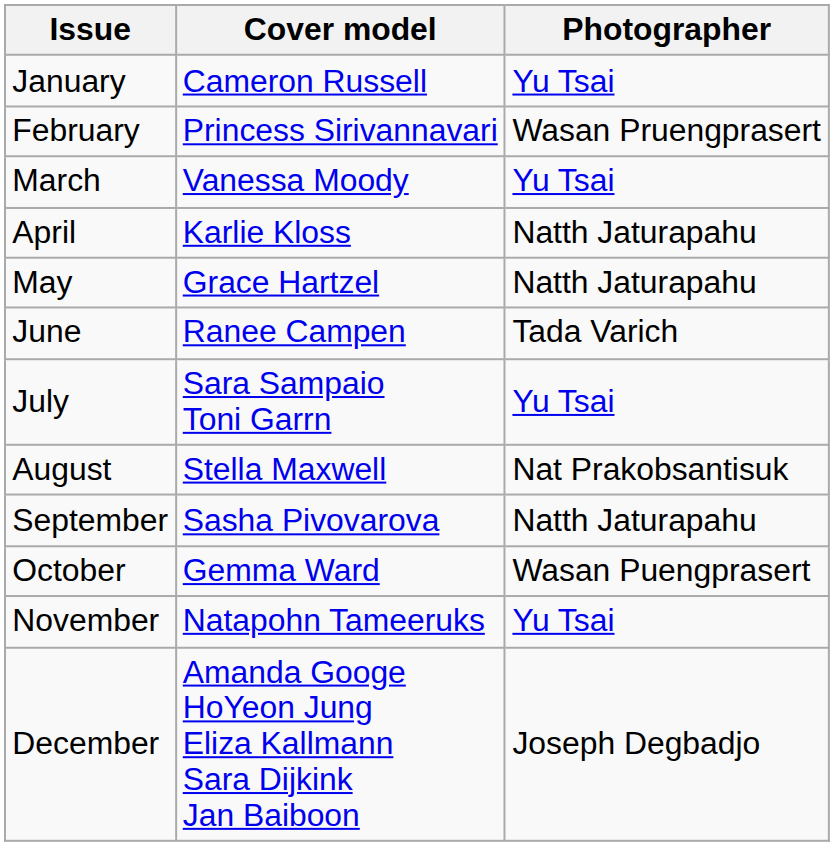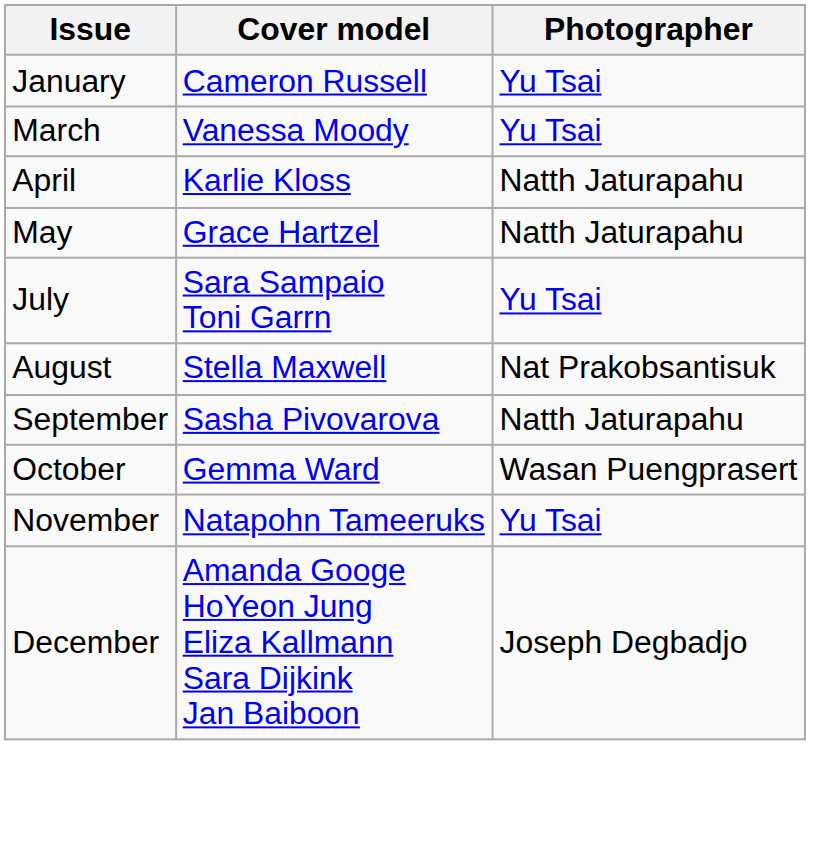 <table class="sortable wikitable">
 <tr>
 <th>Issue</th>
 <th>Cover model</th>
 <th>Photographer</th>
 </tr>
 <tr>
 <td>January</td>
 <td><a href='#'>Cameron Russell</a></td>
 <td><a href='#'>Yu Tsai</a></td>
-</tr>
-<tr>
-<td>February</td>
-<td><a href='#'>Princess Sirivannavari</a></td>
-<td>Wasan Pruengprasert</td>
 </tr>
 <tr>
 <td>March</td>
 <td><a href='#'>Vanessa Moody</a></td>
 <td><a href='#'>Yu Tsai</a></td>
 </tr>
 <tr>
 <td>April</td>
 <td><a href='#'>Karlie Kloss</a></td>
 <td>Natth Jaturapahu</td>
 </tr>
 <tr>
 <td>May</td>
 <td><a href='#'>Grace Hartzel</a></td>
 <td>Natth Jaturapahu</td>
-</tr>
-<tr>
-<td>June</td>
-<td><a href='#'>Ranee Campen</a></td>
-<td>Tada Varich</td>
 </tr>
 <tr>
 <td>July</td>
 <td><a href='#'>Sara Sampaio</a><br><a href='#'>Toni Garrn</a></td>
 <td><a href='#'>Yu Tsai</a></td>
 </tr>
 <tr>
 <td>August</td>
 <td><a href='#'>Stella Maxwell</a></td>
 <td>Nat Prakobsantisuk</td>
 </tr>
 <tr>
 <td>September</td>
 <td><a href='#'>Sasha Pivovarova</a></td>
 <td>Natth Jaturapahu</td>
 </tr>
 <tr>
 <td>October</td>
 <td><a href='#'>Gemma Ward</a></td>
 <td>Wasan Puengprasert</td>
 </tr>
 <tr>
 <td>November</td>
 <td><a href='#'>Natapohn Tameeruks</a></td>
 <td><a href='#'>Yu Tsai</a></td>
 </tr>
 <tr>
 <td>December</td>
 <td><a href='#'>Amanda Googe</a><br><a href='#'>HoYeon Jung</a><br><a href='#'>Eliza Kallmann</a><br><a href='#'>Sara Dijkink</a><br><a href='#'>Jan Baiboon</a></td>
 <td>Joseph Degbadjo</td>
 </tr>
 </table>
